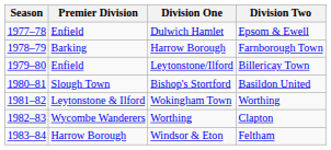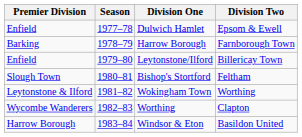 <table class="wikitable" style="text-align: left">
 <tr>
+<th>Premier Division</th>
 <th>Season</th>
-<th>Premier Division</th>
 <th>Division One</th>
 <th>Division Two</th>
 </tr>
 <tr>
+<td><a href='#'>Enfield</a></td>
 <td><a href='#'>1977–78</a></td>
-<td><a href='#'>Enfield</a></td>
 <td><a href='#'>Dulwich Hamlet</a></td>
 <td><a href='#'>Epsom & Ewell</a></td>
 </tr>
 <tr>
+<td><a href='#'>Barking</a></td>
 <td><a href='#'>1978–79</a></td>
-<td><a href='#'>Barking</a></td>
 <td><a href='#'>Harrow Borough</a></td>
 <td><a href='#'>Farnborough Town</a></td>
 </tr>
 <tr>
+<td><a href='#'>Enfield</a></td>
 <td><a href='#'>1979–80</a></td>
-<td><a href='#'>Enfield</a></td>
 <td><a href='#'>Leytonstone/Ilford</a></td>
 <td><a href='#'>Billericay Town</a></td>
 </tr>
 <tr>
+<td><a href='#'>Slough Town</a></td>
 <td><a href='#'>1980–81</a></td>
-<td><a href='#'>Slough Town</a></td>
 <td><a href='#'>Bishop's Stortford</a></td>
-<td><a href='#'>Basildon United</a></td>
+<td><a href='#'>Feltham</a></td>
 </tr>
 <tr>
+<td><a href='#'>Leytonstone & Ilford</a></td>
 <td><a href='#'>1981–82</a></td>
-<td><a href='#'>Leytonstone & Ilford</a></td>
 <td><a href='#'>Wokingham Town</a></td>
 <td><a href='#'>Worthing</a></td>
 </tr>
 <tr>
+<td><a href='#'>Wycombe Wanderers</a></td>
 <td><a href='#'>1982–83</a></td>
-<td><a href='#'>Wycombe Wanderers</a></td>
 <td><a href='#'>Worthing</a></td>
 <td><a href='#'>Clapton</a></td>
 </tr>
 <tr>
+<td><a href='#'>Harrow Borough</a></td>
 <td><a href='#'>1983–84</a></td>
-<td><a href='#'>Harrow Borough</a></td>
 <td><a href='#'>Windsor & Eton</a></td>
-<td><a href='#'>Feltham</a></td>
+<td><a href='#'>Basildon United</a></td>
 </tr>
 </table>
